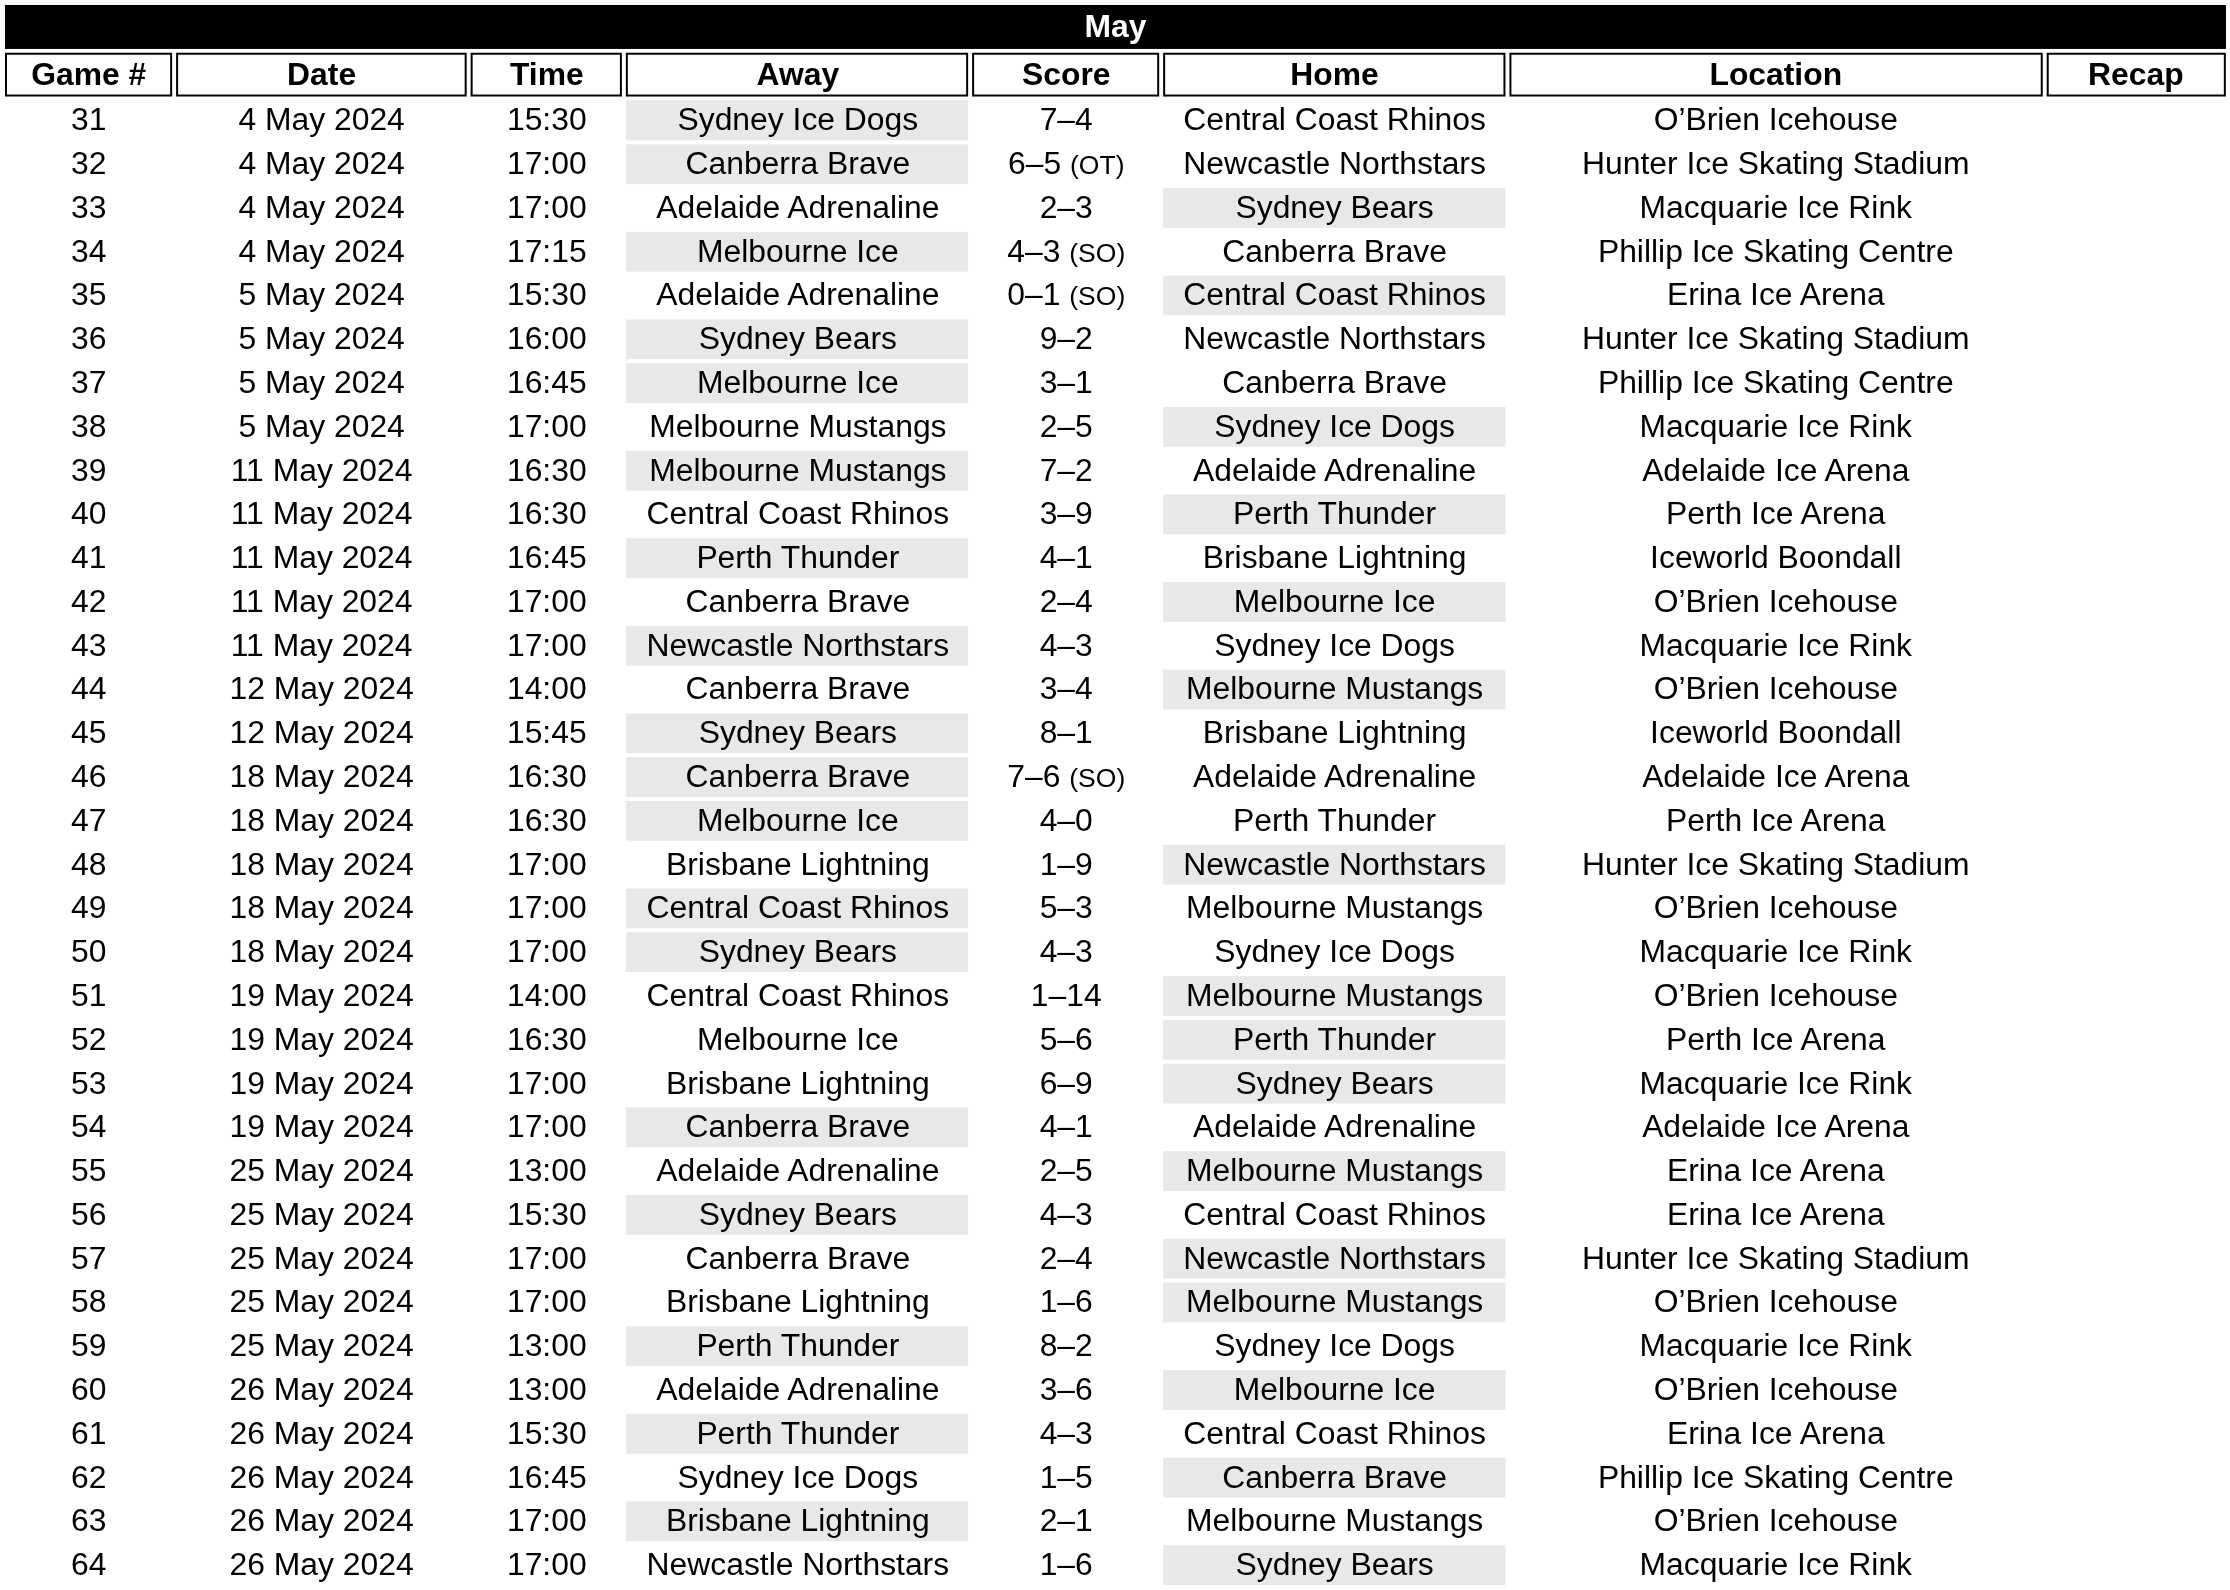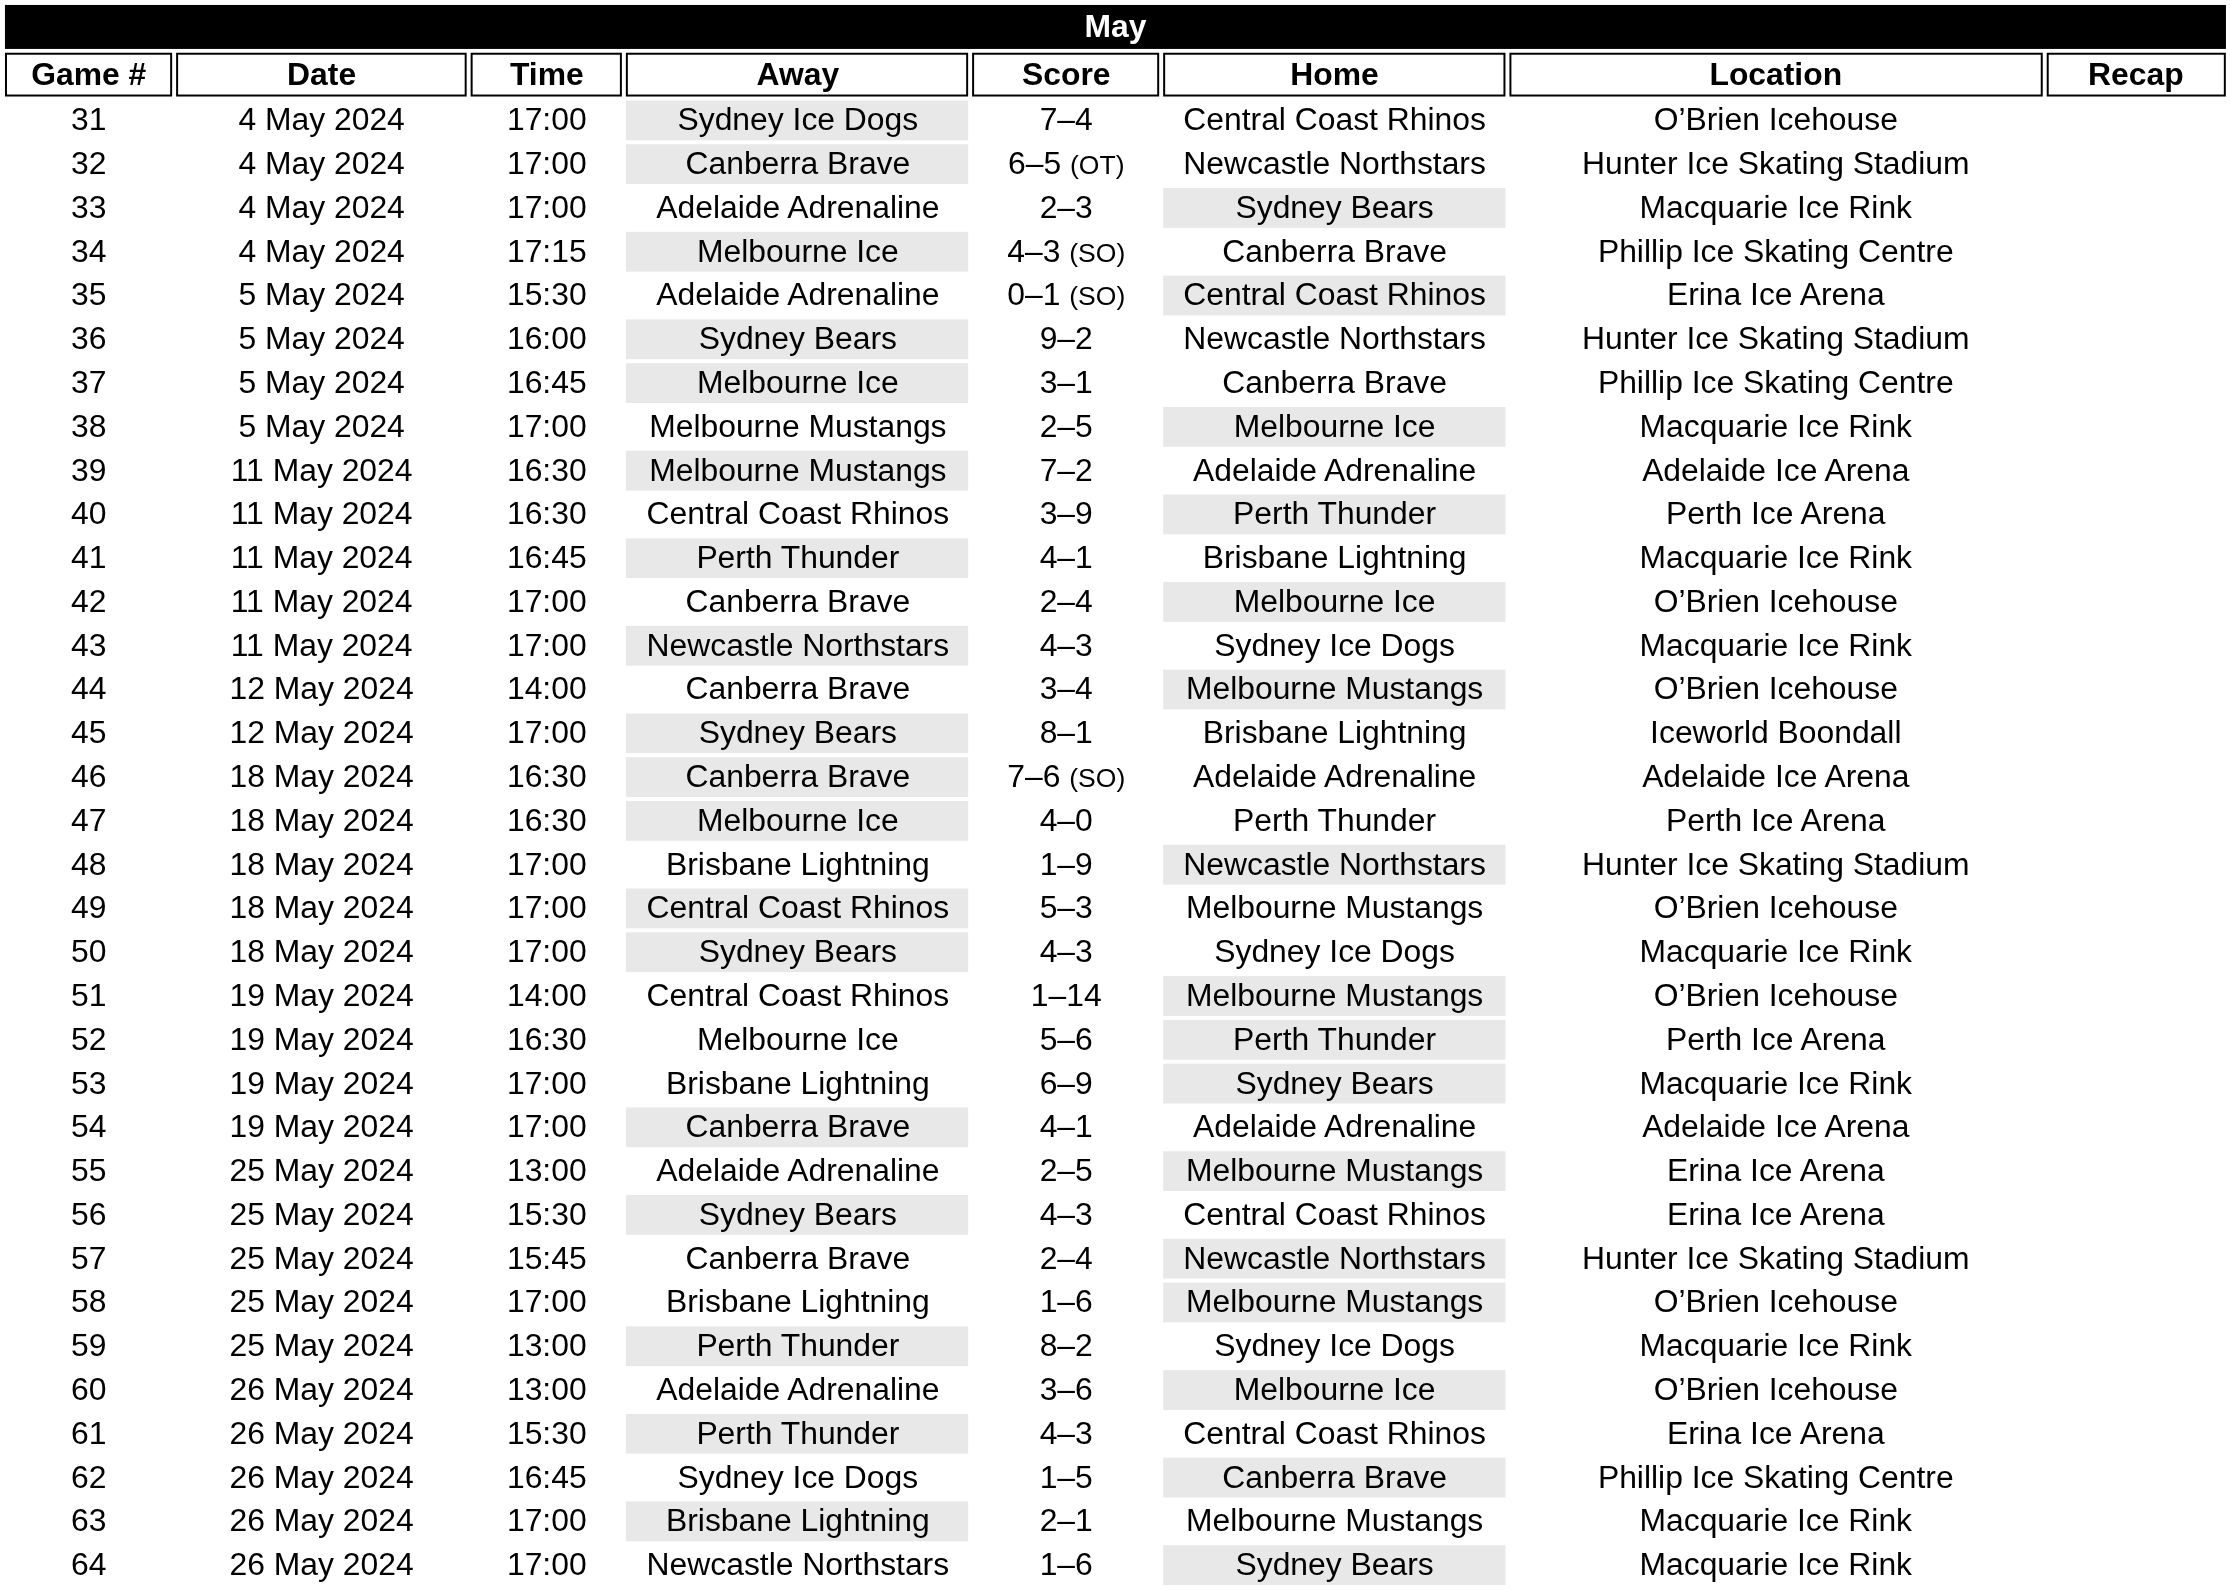 <table class="toccolours" style="width:70em;text-align: center">
 <tr>
 <th colspan="8" style="background:#000000;color:white;border:#000000 1px solid">May</th>
 </tr>
 <tr>
 <th style="background:#FFFFFF;color:black;border:#000000 1px solid; width: 40px">Game #</th>
 <th style="background:#FFFFFF;color:black;border:#000000 1px solid; width: 80px">Date</th>
 <th style="background:#FFFFFF;color:black;border:#000000 1px solid; width: 40px">Time</th>
 <th style="background:#FFFFFF;color:black;border:#000000 1px solid; width: 95px">Away</th>
 <th style="background:#FFFFFF;color:black;border:#000000 1px solid; width: 50px">Score</th>
 <th style="background:#FFFFFF;color:black;border:#000000 1px solid; width: 95px">Home</th>
 <th style="background:#FFFFFF;color:black;border:#000000 1px solid; width: 150px">Location</th>
 <th style="background:#FFFFFF;color:black;border:#000000 1px solid; width: 40px">Recap</th>
 </tr>
 <tr>
 <td>31</td>
 <td>4 May 2024</td>
-<td>15:30</td>
+<td>17:00</td>
 <td bgcolor="#e8e8e8">Sydney Ice Dogs</td>
 <td>7–4</td>
 <td>Central Coast Rhinos</td>
 <td>O’Brien Icehouse</td>
 <td></td>
 </tr>
 <tr>
 <td>32</td>
 <td>4 May 2024</td>
 <td>17:00</td>
 <td bgcolor="#e8e8e8">Canberra Brave</td>
 <td>6–5 <small>(OT)</small></td>
 <td>Newcastle Northstars</td>
 <td>Hunter Ice Skating Stadium</td>
 <td></td>
 </tr>
 <tr>
 <td>33</td>
 <td>4 May 2024</td>
 <td>17:00</td>
 <td>Adelaide Adrenaline</td>
 <td>2–3</td>
 <td bgcolor="#e8e8e8">Sydney Bears</td>
 <td>Macquarie Ice Rink</td>
 <td></td>
 </tr>
 <tr>
 <td>34</td>
 <td>4 May 2024</td>
 <td>17:15</td>
 <td bgcolor="#e8e8e8">Melbourne Ice</td>
 <td>4–3 <small>(SO)</small></td>
 <td>Canberra Brave</td>
 <td>Phillip Ice Skating Centre</td>
 <td></td>
 </tr>
 <tr>
 <td>35</td>
 <td>5 May 2024</td>
 <td>15:30</td>
 <td>Adelaide Adrenaline</td>
 <td>0–1 <small>(SO)</small></td>
 <td bgcolor="#e8e8e8">Central Coast Rhinos</td>
 <td>Erina Ice Arena</td>
 <td></td>
 </tr>
 <tr>
 <td>36</td>
 <td>5 May 2024</td>
 <td>16:00</td>
 <td bgcolor="#e8e8e8">Sydney Bears</td>
 <td>9–2</td>
 <td>Newcastle Northstars</td>
 <td>Hunter Ice Skating Stadium</td>
 <td></td>
 </tr>
 <tr>
 <td>37</td>
 <td>5 May 2024</td>
 <td>16:45</td>
 <td bgcolor="#e8e8e8">Melbourne Ice</td>
 <td>3–1</td>
 <td>Canberra Brave</td>
 <td>Phillip Ice Skating Centre</td>
 <td></td>
 </tr>
 <tr>
 <td>38</td>
 <td>5 May 2024</td>
 <td>17:00</td>
 <td>Melbourne Mustangs</td>
 <td>2–5</td>
-<td bgcolor="#e8e8e8">Sydney Ice Dogs</td>
+<td bgcolor="#e8e8e8">Melbourne Ice</td>
 <td>Macquarie Ice Rink</td>
 <td></td>
 </tr>
 <tr>
 <td>39</td>
 <td>11 May 2024</td>
 <td>16:30</td>
 <td bgcolor="#e8e8e8">Melbourne Mustangs</td>
 <td>7–2</td>
 <td>Adelaide Adrenaline</td>
 <td>Adelaide Ice Arena</td>
 <td></td>
 </tr>
 <tr>
 <td>40</td>
 <td>11 May 2024</td>
 <td>16:30</td>
 <td>Central Coast Rhinos</td>
 <td>3–9</td>
 <td bgcolor="#e8e8e8">Perth Thunder</td>
 <td>Perth Ice Arena</td>
 <td></td>
 </tr>
 <tr>
 <td>41</td>
 <td>11 May 2024</td>
 <td>16:45</td>
 <td bgcolor="#e8e8e8">Perth Thunder</td>
 <td>4–1</td>
 <td>Brisbane Lightning</td>
-<td>Iceworld Boondall</td>
+<td>Macquarie Ice Rink</td>
 <td></td>
 </tr>
 <tr>
 <td>42</td>
 <td>11 May 2024</td>
 <td>17:00</td>
 <td>Canberra Brave</td>
 <td>2–4</td>
 <td bgcolor="#e8e8e8">Melbourne Ice</td>
 <td>O’Brien Icehouse</td>
 <td></td>
 </tr>
 <tr>
 <td>43</td>
 <td>11 May 2024</td>
 <td>17:00</td>
 <td bgcolor="#e8e8e8">Newcastle Northstars</td>
 <td>4–3</td>
 <td>Sydney Ice Dogs</td>
 <td>Macquarie Ice Rink</td>
 <td></td>
 </tr>
 <tr>
 <td>44</td>
 <td>12 May 2024</td>
 <td>14:00</td>
 <td>Canberra Brave</td>
 <td>3–4</td>
 <td bgcolor="#e8e8e8">Melbourne Mustangs</td>
 <td>O’Brien Icehouse</td>
 <td></td>
 </tr>
 <tr>
 <td>45</td>
 <td>12 May 2024</td>
-<td>15:45</td>
+<td>17:00</td>
 <td bgcolor="#e8e8e8">Sydney Bears</td>
 <td>8–1</td>
 <td>Brisbane Lightning</td>
 <td>Iceworld Boondall</td>
 <td></td>
 </tr>
 <tr>
 <td>46</td>
 <td>18 May 2024</td>
 <td>16:30</td>
 <td bgcolor="#e8e8e8">Canberra Brave</td>
 <td>7–6 <small>(SO)</small></td>
 <td>Adelaide Adrenaline</td>
 <td>Adelaide Ice Arena</td>
 <td></td>
 </tr>
 <tr>
 <td>47</td>
 <td>18 May 2024</td>
 <td>16:30</td>
 <td bgcolor="#e8e8e8">Melbourne Ice</td>
 <td>4–0</td>
 <td>Perth Thunder</td>
 <td>Perth Ice Arena</td>
 <td></td>
 </tr>
 <tr>
 <td>48</td>
 <td>18 May 2024</td>
 <td>17:00</td>
 <td>Brisbane Lightning</td>
 <td>1–9</td>
 <td bgcolor="#e8e8e8">Newcastle Northstars</td>
 <td>Hunter Ice Skating Stadium</td>
 <td></td>
 </tr>
 <tr>
 <td>49</td>
 <td>18 May 2024</td>
 <td>17:00</td>
 <td bgcolor="#e8e8e8">Central Coast Rhinos</td>
 <td>5–3</td>
 <td>Melbourne Mustangs</td>
 <td>O’Brien Icehouse</td>
 <td></td>
 </tr>
 <tr>
 <td>50</td>
 <td>18 May 2024</td>
 <td>17:00</td>
 <td bgcolor="#e8e8e8">Sydney Bears</td>
 <td>4–3</td>
 <td>Sydney Ice Dogs</td>
 <td>Macquarie Ice Rink</td>
 <td></td>
 </tr>
 <tr>
 <td>51</td>
 <td>19 May 2024</td>
 <td>14:00</td>
 <td>Central Coast Rhinos</td>
 <td>1–14</td>
 <td bgcolor="#e8e8e8">Melbourne Mustangs</td>
 <td>O’Brien Icehouse</td>
 <td></td>
 </tr>
 <tr>
 <td>52</td>
 <td>19 May 2024</td>
 <td>16:30</td>
 <td>Melbourne Ice</td>
 <td>5–6</td>
 <td bgcolor="#e8e8e8">Perth Thunder</td>
 <td>Perth Ice Arena</td>
 <td></td>
 </tr>
 <tr>
 <td>53</td>
 <td>19 May 2024</td>
 <td>17:00</td>
 <td>Brisbane Lightning</td>
 <td>6–9</td>
 <td bgcolor="#e8e8e8">Sydney Bears</td>
 <td>Macquarie Ice Rink</td>
 <td></td>
 </tr>
 <tr>
 <td>54</td>
 <td>19 May 2024</td>
 <td>17:00</td>
 <td bgcolor="#e8e8e8">Canberra Brave</td>
 <td>4–1</td>
 <td>Adelaide Adrenaline</td>
 <td>Adelaide Ice Arena</td>
 <td></td>
 </tr>
 <tr>
 <td>55</td>
 <td>25 May 2024</td>
 <td>13:00</td>
 <td>Adelaide Adrenaline</td>
 <td>2–5</td>
 <td bgcolor="#e8e8e8">Melbourne Mustangs</td>
 <td>Erina Ice Arena</td>
 <td></td>
 </tr>
 <tr>
 <td>56</td>
 <td>25 May 2024</td>
 <td>15:30</td>
 <td bgcolor="#e8e8e8">Sydney Bears</td>
 <td>4–3</td>
 <td>Central Coast Rhinos</td>
 <td>Erina Ice Arena</td>
 <td></td>
 </tr>
 <tr>
 <td>57</td>
 <td>25 May 2024</td>
-<td>17:00</td>
+<td>15:45</td>
 <td>Canberra Brave</td>
 <td>2–4</td>
 <td bgcolor="#e8e8e8">Newcastle Northstars</td>
 <td>Hunter Ice Skating Stadium</td>
 <td></td>
 </tr>
 <tr>
 <td>58</td>
 <td>25 May 2024</td>
 <td>17:00</td>
 <td>Brisbane Lightning</td>
 <td>1–6</td>
 <td bgcolor="#e8e8e8">Melbourne Mustangs</td>
 <td>O’Brien Icehouse</td>
 <td></td>
 </tr>
 <tr>
 <td>59</td>
 <td>25 May 2024</td>
 <td>13:00</td>
 <td bgcolor="#e8e8e8">Perth Thunder</td>
 <td>8–2</td>
 <td>Sydney Ice Dogs</td>
 <td>Macquarie Ice Rink</td>
 <td></td>
 </tr>
 <tr>
 <td>60</td>
 <td>26 May 2024</td>
 <td>13:00</td>
 <td>Adelaide Adrenaline</td>
 <td>3–6</td>
 <td bgcolor="#e8e8e8">Melbourne Ice</td>
 <td>O’Brien Icehouse</td>
 <td></td>
 </tr>
 <tr>
 <td>61</td>
 <td>26 May 2024</td>
 <td>15:30</td>
 <td bgcolor="#e8e8e8">Perth Thunder</td>
 <td>4–3</td>
 <td>Central Coast Rhinos</td>
 <td>Erina Ice Arena</td>
 <td></td>
 </tr>
 <tr>
 <td>62</td>
 <td>26 May 2024</td>
 <td>16:45</td>
 <td>Sydney Ice Dogs</td>
 <td>1–5</td>
 <td bgcolor="#e8e8e8">Canberra Brave</td>
 <td>Phillip Ice Skating Centre</td>
 <td></td>
 </tr>
 <tr>
 <td>63</td>
 <td>26 May 2024</td>
 <td>17:00</td>
 <td bgcolor="#e8e8e8">Brisbane Lightning</td>
 <td>2–1</td>
 <td>Melbourne Mustangs</td>
-<td>O’Brien Icehouse</td>
+<td>Macquarie Ice Rink</td>
 <td></td>
 </tr>
 <tr>
 <td>64</td>
 <td>26 May 2024</td>
 <td>17:00</td>
 <td>Newcastle Northstars</td>
 <td>1–6</td>
 <td bgcolor="#e8e8e8">Sydney Bears</td>
 <td>Macquarie Ice Rink</td>
 <td></td>
 </tr>
 <tr>
 </tr>
 </table>
